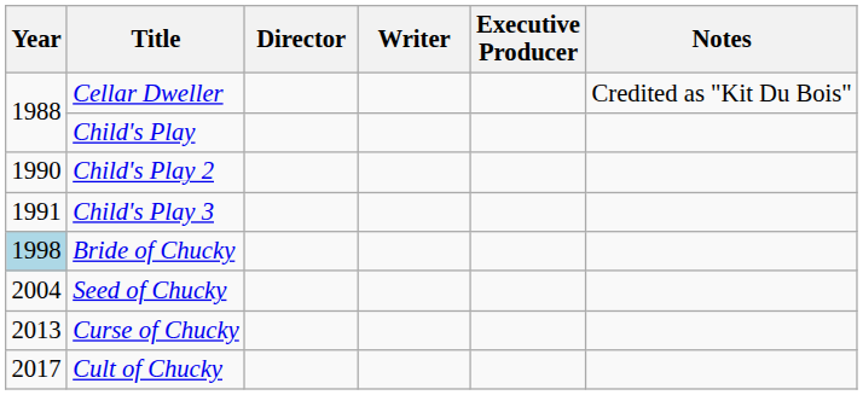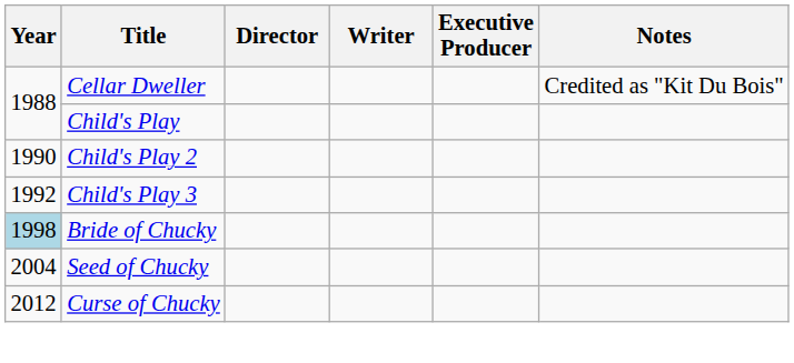 <table class="wikitable" margin-right:auto; margin-right:auto">
 <tr>
 <th>Year</th>
 <th>Title</th>
 <th width="65">Director</th>
 <th width="65">Writer</th>
 <th width="65">Executive<br>Producer</th>
 <th>Notes</th>
 </tr>
 <tr>
 <td rowspan=2>1988</td>
 <td><em><a href='#'>Cellar Dweller</a></em></td>
 <td></td>
 <td></td>
 <td></td>
 <td>Credited as "Kit Du Bois"</td>
 </tr>
 <tr>
 <td><em><a href='#'>Child's Play</a></em></td>
 <td></td>
 <td></td>
 <td></td>
 <td></td>
 </tr>
 <tr>
 <td>1990</td>
 <td><em><a href='#'>Child's Play 2</a></em></td>
 <td></td>
 <td></td>
 <td></td>
 <td></td>
 </tr>
 <tr>
-<td>1991</td>
+<td>1992</td>
 <td><em><a href='#'>Child's Play 3</a></em></td>
 <td></td>
 <td></td>
 <td></td>
 <td></td>
 </tr>
 <tr>
 <td style="background: lightblue;">1998</td>
 <td><em><a href='#'>Bride of Chucky</a></em></td>
 <td></td>
 <td></td>
 <td></td>
 <td></td>
 </tr>
 <tr>
 <td>2004</td>
 <td><em><a href='#'>Seed of Chucky</a></em></td>
 <td></td>
 <td></td>
 <td></td>
 <td></td>
 </tr>
 <tr>
-<td>2013</td>
+<td>2012</td>
 <td><em><a href='#'>Curse of Chucky</a></em></td>
 <td></td>
 <td></td>
 <td></td>
 <td></td>
 </tr>
-<tr>
-<td>2017</td>
-<td><em><a href='#'>Cult of Chucky</a></em></td>
-<td></td>
-<td></td>
-<td></td>
-<td></td>
-</tr>
 </table>
